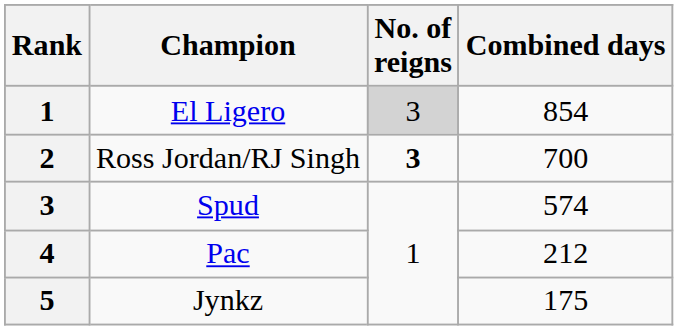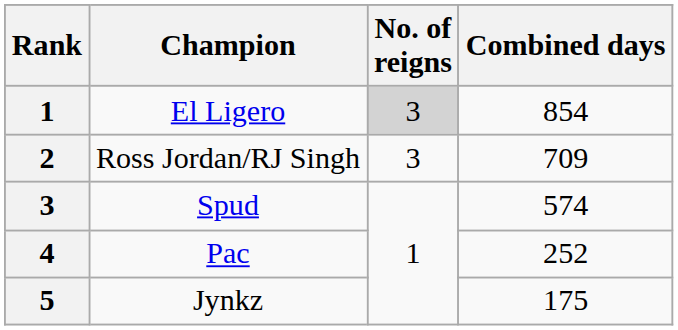 <table class="wikitable sortable" style="text-align: center">
 <tr>
 <th>Rank</th>
 <th>Champion</th>
 <th>No. of<br>reigns</th>
 <th>Combined days</th>
 </tr>
 <tr>
 <th>1</th>
 <td><a href='#'>El Ligero</a></td>
 <td style="background: lightgrey;">3</td>
 <td>854</td>
 </tr>
 <tr>
 <th>2</th>
 <td>Ross Jordan/RJ Singh</td>
-<td><strong>3</strong></td>
-<td>700</td>
+<td>3</td>
+<td>709</td>
 </tr>
 <tr>
 <th>3</th>
 <td><a href='#'>Spud</a></td>
 <td rowspan=3>1</td>
 <td>574</td>
 </tr>
 <tr>
 <th>4</th>
 <td><a href='#'>Pac</a></td>
-<td>212</td>
+<td>252</td>
 </tr>
 <tr>
 <th>5</th>
 <td>Jynkz</td>
 <td>175</td>
 </tr>
 </table>
